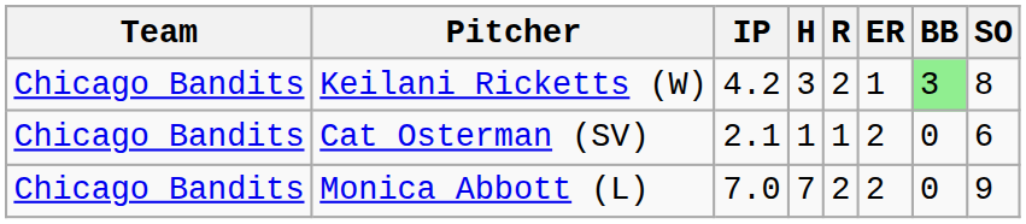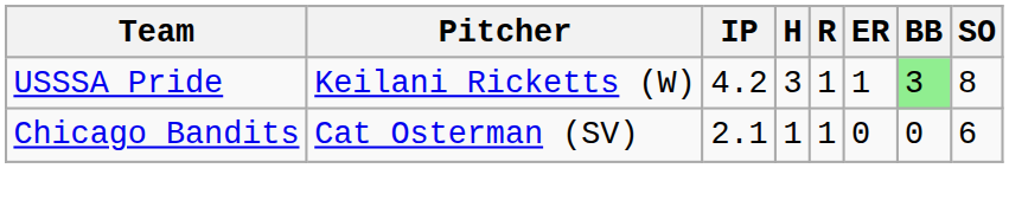 <table class="wikitable">
 <tr>
 <th>Team</th>
 <th>Pitcher</th>
 <th>IP</th>
 <th>H</th>
 <th>R</th>
 <th>ER</th>
 <th>BB</th>
 <th>SO</th>
 </tr>
 <tr>
-<td><a href='#'>Chicago Bandits</a></td>
+<td><a href='#'>USSSA Pride</a></td>
 <td><a href='#'>Keilani Ricketts</a> (W)</td>
 <td>4.2</td>
 <td>3</td>
-<td>2</td>
+<td>1</td>
 <td>1</td>
 <td style="background: lightgreen;">3</td>
 <td>8</td>
 </tr>
 <tr>
 <td><a href='#'>Chicago Bandits</a></td>
 <td><a href='#'>Cat Osterman</a> (SV)</td>
 <td>2.1</td>
 <td>1</td>
 <td>1</td>
-<td>2</td>
+<td>0</td>
 <td>0</td>
 <td>6</td>
 </tr>
-<tr>
-<td><a href='#'>Chicago Bandits</a></td>
-<td><a href='#'>Monica Abbott</a> (L)</td>
-<td>7.0</td>
-<td>7</td>
-<td>2</td>
-<td>2</td>
-<td>0</td>
-<td>9</td>
-</tr>
 </table>
